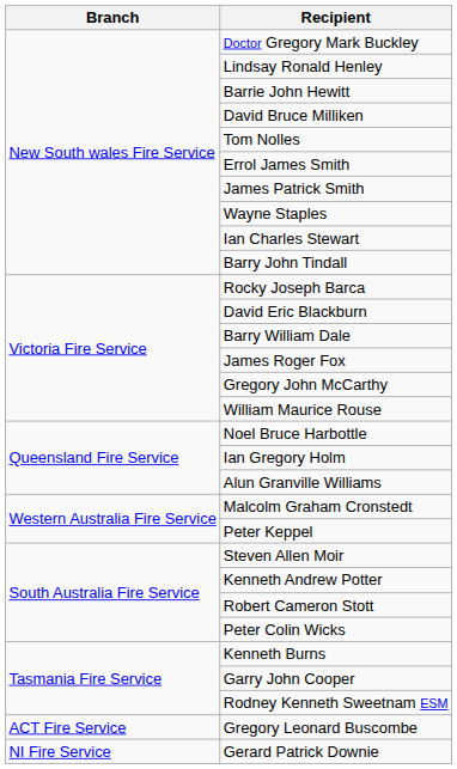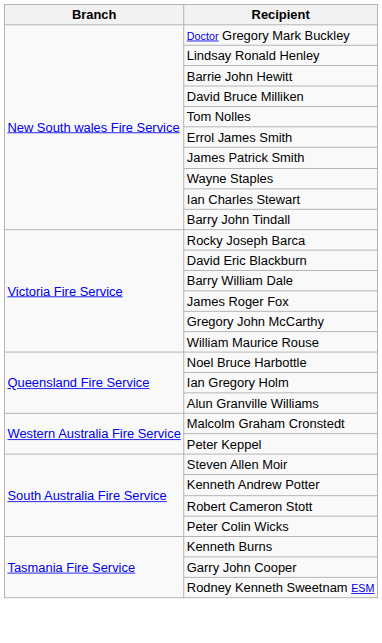 <table class="wikitable" style="font-size:95%;">
 <tr>
 <th>Branch</th>
 <th>Recipient</th>
 </tr>
 <tr>
 <td rowspan="10"><a href='#'>New South wales Fire Service</a></td>
 <td><small><a href='#'>Doctor</a></small> Gregory Mark Buckley</td>
 </tr>
 <tr>
 <td>Lindsay Ronald Henley</td>
 </tr>
 <tr>
 <td>Barrie John Hewitt</td>
 </tr>
 <tr>
 <td>David Bruce Milliken</td>
 </tr>
 <tr>
 <td>Tom Nolles</td>
 </tr>
 <tr>
 <td>Errol James Smith</td>
 </tr>
 <tr>
 <td>James Patrick Smith</td>
 </tr>
 <tr>
 <td>Wayne Staples</td>
 </tr>
 <tr>
 <td>Ian Charles Stewart</td>
 </tr>
 <tr>
 <td>Barry John Tindall</td>
 </tr>
 <tr>
 <td rowspan="6"><a href='#'>Victoria Fire Service</a></td>
 <td>Rocky Joseph Barca</td>
 </tr>
 <tr>
 <td>David Eric Blackburn</td>
 </tr>
 <tr>
 <td>Barry William Dale</td>
 </tr>
 <tr>
 <td>James Roger Fox</td>
 </tr>
 <tr>
 <td>Gregory John McCarthy</td>
 </tr>
 <tr>
 <td>William Maurice Rouse</td>
 </tr>
 <tr>
 <td rowspan="3"><a href='#'>Queensland Fire Service</a></td>
 <td>Noel Bruce Harbottle</td>
 </tr>
 <tr>
 <td>Ian Gregory Holm</td>
 </tr>
 <tr>
 <td>Alun Granville Williams</td>
 </tr>
 <tr>
 <td rowspan="2"><a href='#'>Western Australia Fire Service</a></td>
 <td>Malcolm Graham Cronstedt</td>
 </tr>
 <tr>
 <td>Peter Keppel</td>
 </tr>
 <tr>
 <td rowspan="4"><a href='#'>South Australia Fire Service</a></td>
 <td>Steven Allen Moir</td>
 </tr>
 <tr>
 <td>Kenneth Andrew Potter</td>
 </tr>
 <tr>
 <td>Robert Cameron Stott</td>
 </tr>
 <tr>
 <td>Peter Colin Wicks</td>
 </tr>
 <tr>
 <td rowspan="3"><a href='#'>Tasmania Fire Service</a></td>
 <td>Kenneth Burns</td>
 </tr>
 <tr>
 <td>Garry John Cooper</td>
 </tr>
 <tr>
 <td>Rodney Kenneth Sweetnam <small><a href='#'>ESM</a></small></td>
 </tr>
-<tr>
-<td rowspan="1"><a href='#'>ACT Fire Service</a></td>
-<td>Gregory Leonard Buscombe</td>
-</tr>
-<tr>
-<td rowspan="1"><a href='#'>NI Fire Service</a></td>
-<td>Gerard Patrick Downie</td>
-</tr>
 </table>
